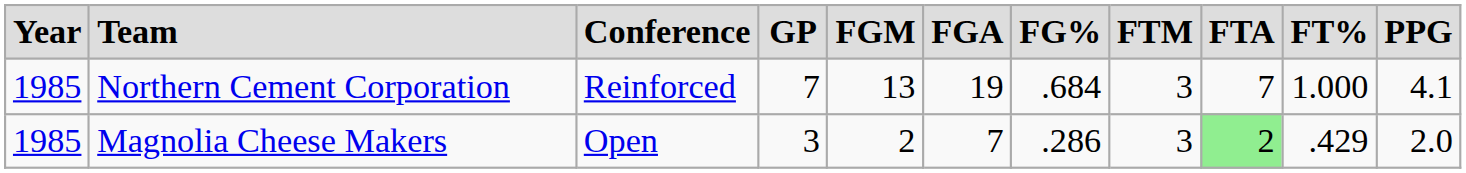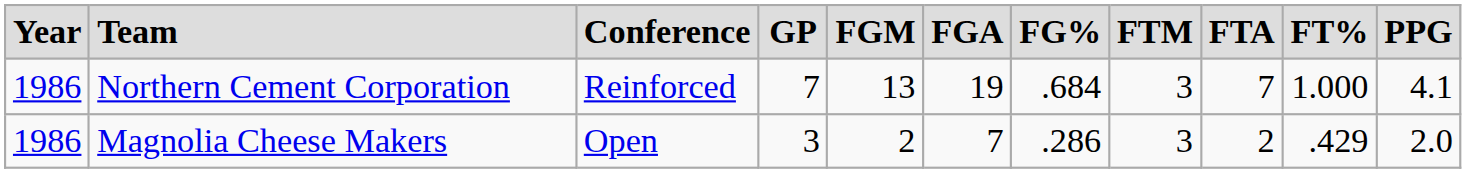 <table class="wikitable" style="text-align: left">
 <tr>
 <th style="background:#dddddd; width:30px">Year</th>
 <th style="text-align:left; background:#dddddd; width:220px">Team</th>
 <th style="background:#dddddd; width:25px">Conference</th>
 <th style="background:#dddddd; width:25px">GP</th>
 <th style="background:#dddddd; width:25px">FGM</th>
 <th style="background:#dddddd; width:25px">FGA</th>
 <th style="background:#dddddd; width:25px">FG%</th>
 <th style="background:#dddddd; width:25px">FTM</th>
 <th style="background:#dddddd; width:25px">FTA</th>
 <th style="background:#dddddd; width:25px">FT%</th>
 <th style="background:#dddddd; width:25px">PPG</th>
 </tr>
 <tr>
-<td><a href='#'>1985</a></td>
+<td><a href='#'>1986</a></td>
 <td><a href='#'>Northern Cement Corporation</a></td>
 <td><a href='#'>Reinforced</a></td>
 <td style="text-align:right;">7</td>
 <td style="text-align:right;">13</td>
 <td style="text-align:right;">19</td>
 <td style="text-align:right;">.684</td>
 <td style="text-align:right;">3</td>
 <td style="text-align:right;">7</td>
 <td style="text-align:right;">1.000</td>
 <td style="text-align:right;">4.1</td>
 </tr>
 <tr>
-<td><a href='#'>1985</a></td>
+<td><a href='#'>1986</a></td>
 <td><a href='#'>Magnolia Cheese Makers</a></td>
 <td><a href='#'>Open</a></td>
 <td style="text-align:right;">3</td>
 <td style="text-align:right;">2</td>
 <td style="text-align:right;">7</td>
 <td style="text-align:right;">.286</td>
 <td style="text-align:right;">3</td>
-<td style="background: lightgreen; text-align:right;">2</td>
+<td style="text-align:right;">2</td>
 <td style="text-align:right;">.429</td>
 <td style="text-align:right;">2.0</td>
 </tr>
 </table>
